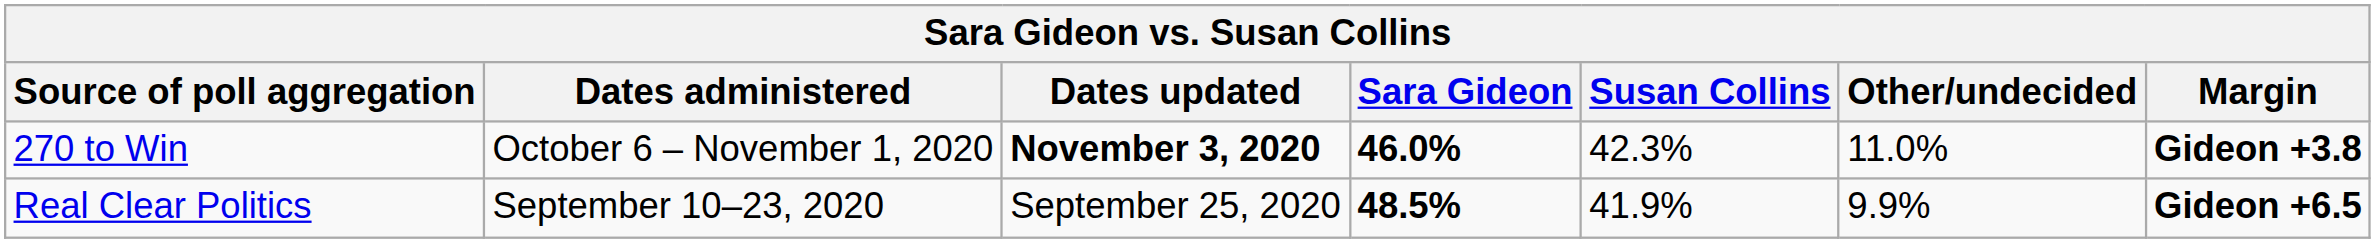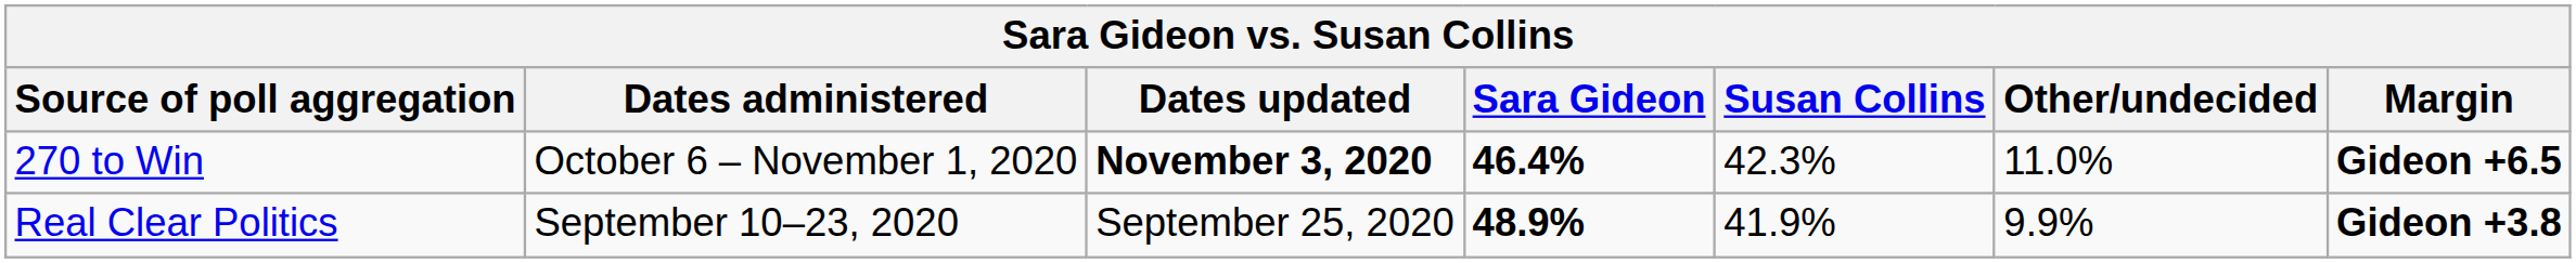 <table class="wikitable sortable">
 <tr>
 <th colspan="7">Sara Gideon vs. Susan Collins</th>
 </tr>
 <tr>
 <th>Source of poll aggregation</th>
 <th>Dates administered</th>
 <th>Dates updated</th>
 <th><a href='#'>Sara Gideon</a></th>
 <th><a href='#'>Susan Collins</a></th>
 <th>Other/undecided</th>
 <th>Margin</th>
 </tr>
 <tr>
 <td><a href='#'>270 to Win</a></td>
 <td>October 6 – November 1, 2020</td>
 <td><strong>November 3, 2020</strong></td>
-<td><strong>46.0%</strong></td>
+<td><strong>46.4%</strong></td>
 <td>42.3%</td>
 <td>11.0%</td>
-<td><strong>Gideon +3.8</strong></td>
+<td><strong>Gideon +6.5</strong></td>
 </tr>
 <tr>
 <td><a href='#'>Real Clear Politics</a></td>
 <td>September 10–23, 2020</td>
 <td>September 25, 2020</td>
-<td><strong>48.5%</strong></td>
+<td><strong>48.9%</strong></td>
 <td>41.9%</td>
 <td>9.9%</td>
-<td><strong>Gideon +6.5</strong></td>
+<td><strong>Gideon +3.8</strong></td>
 </tr>
 </table>
